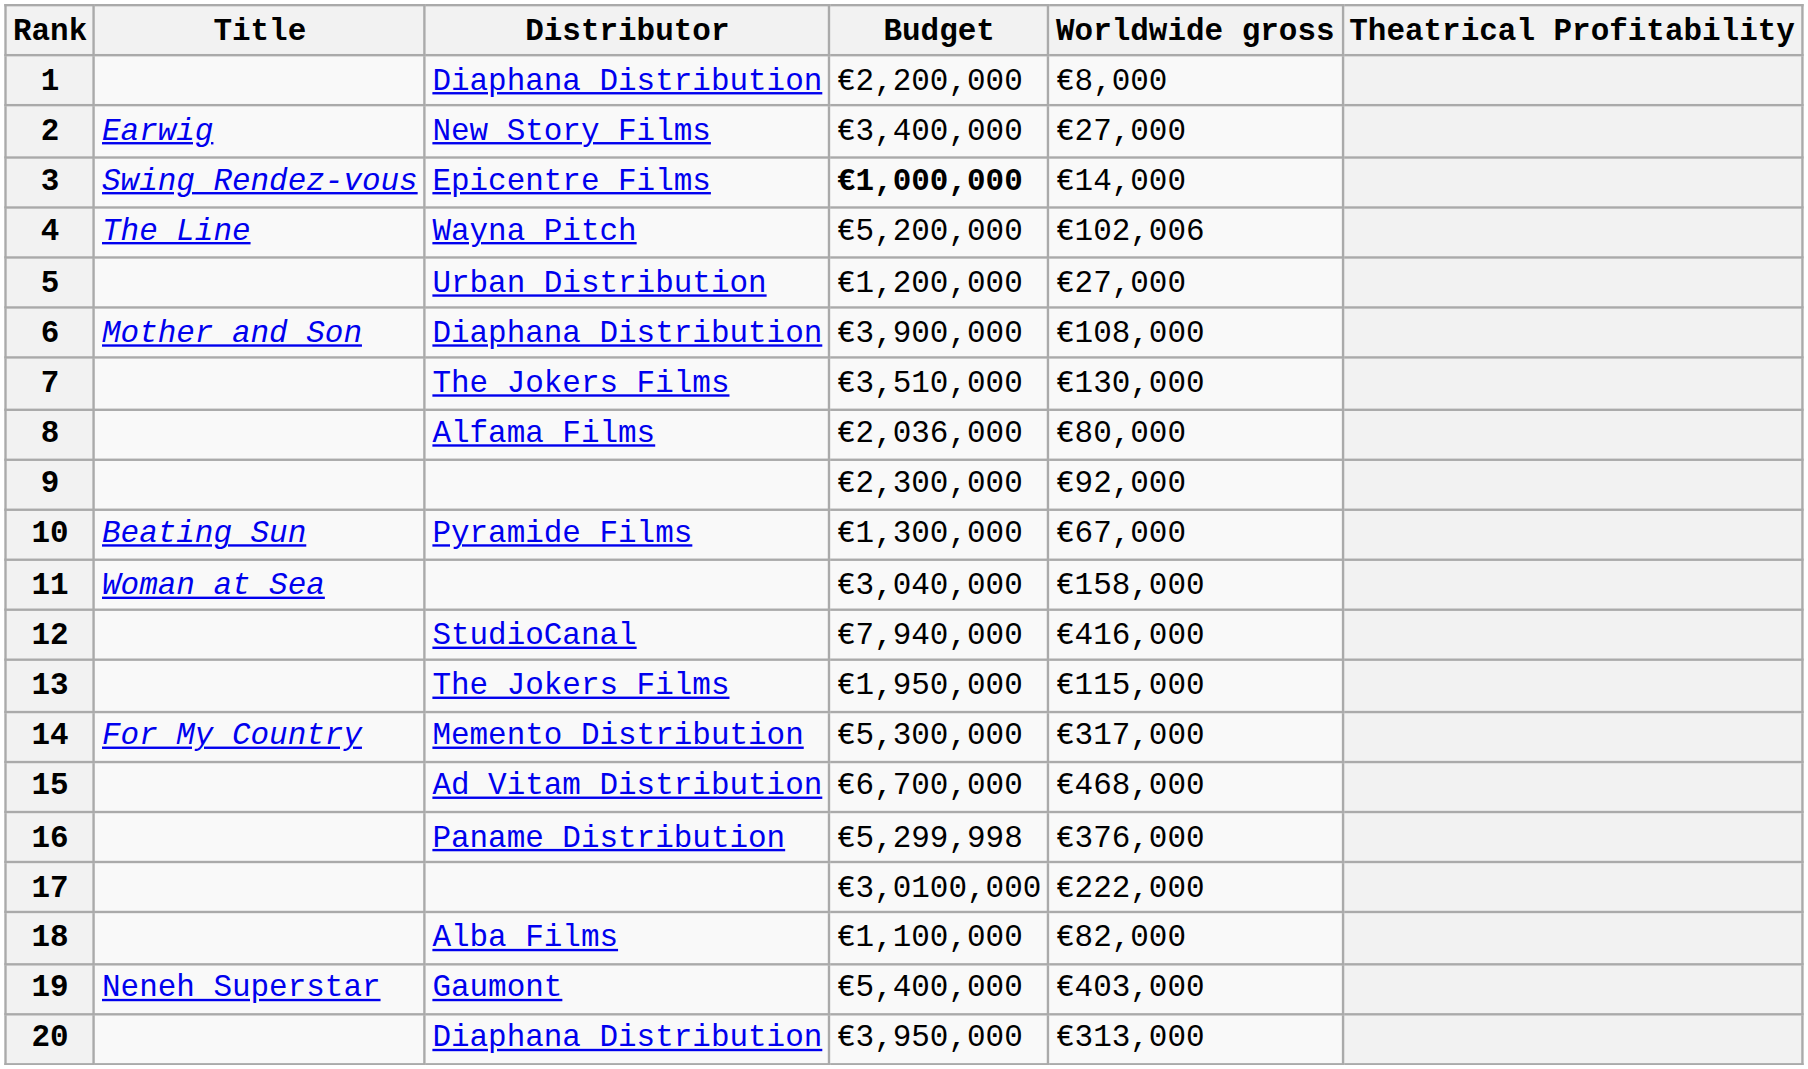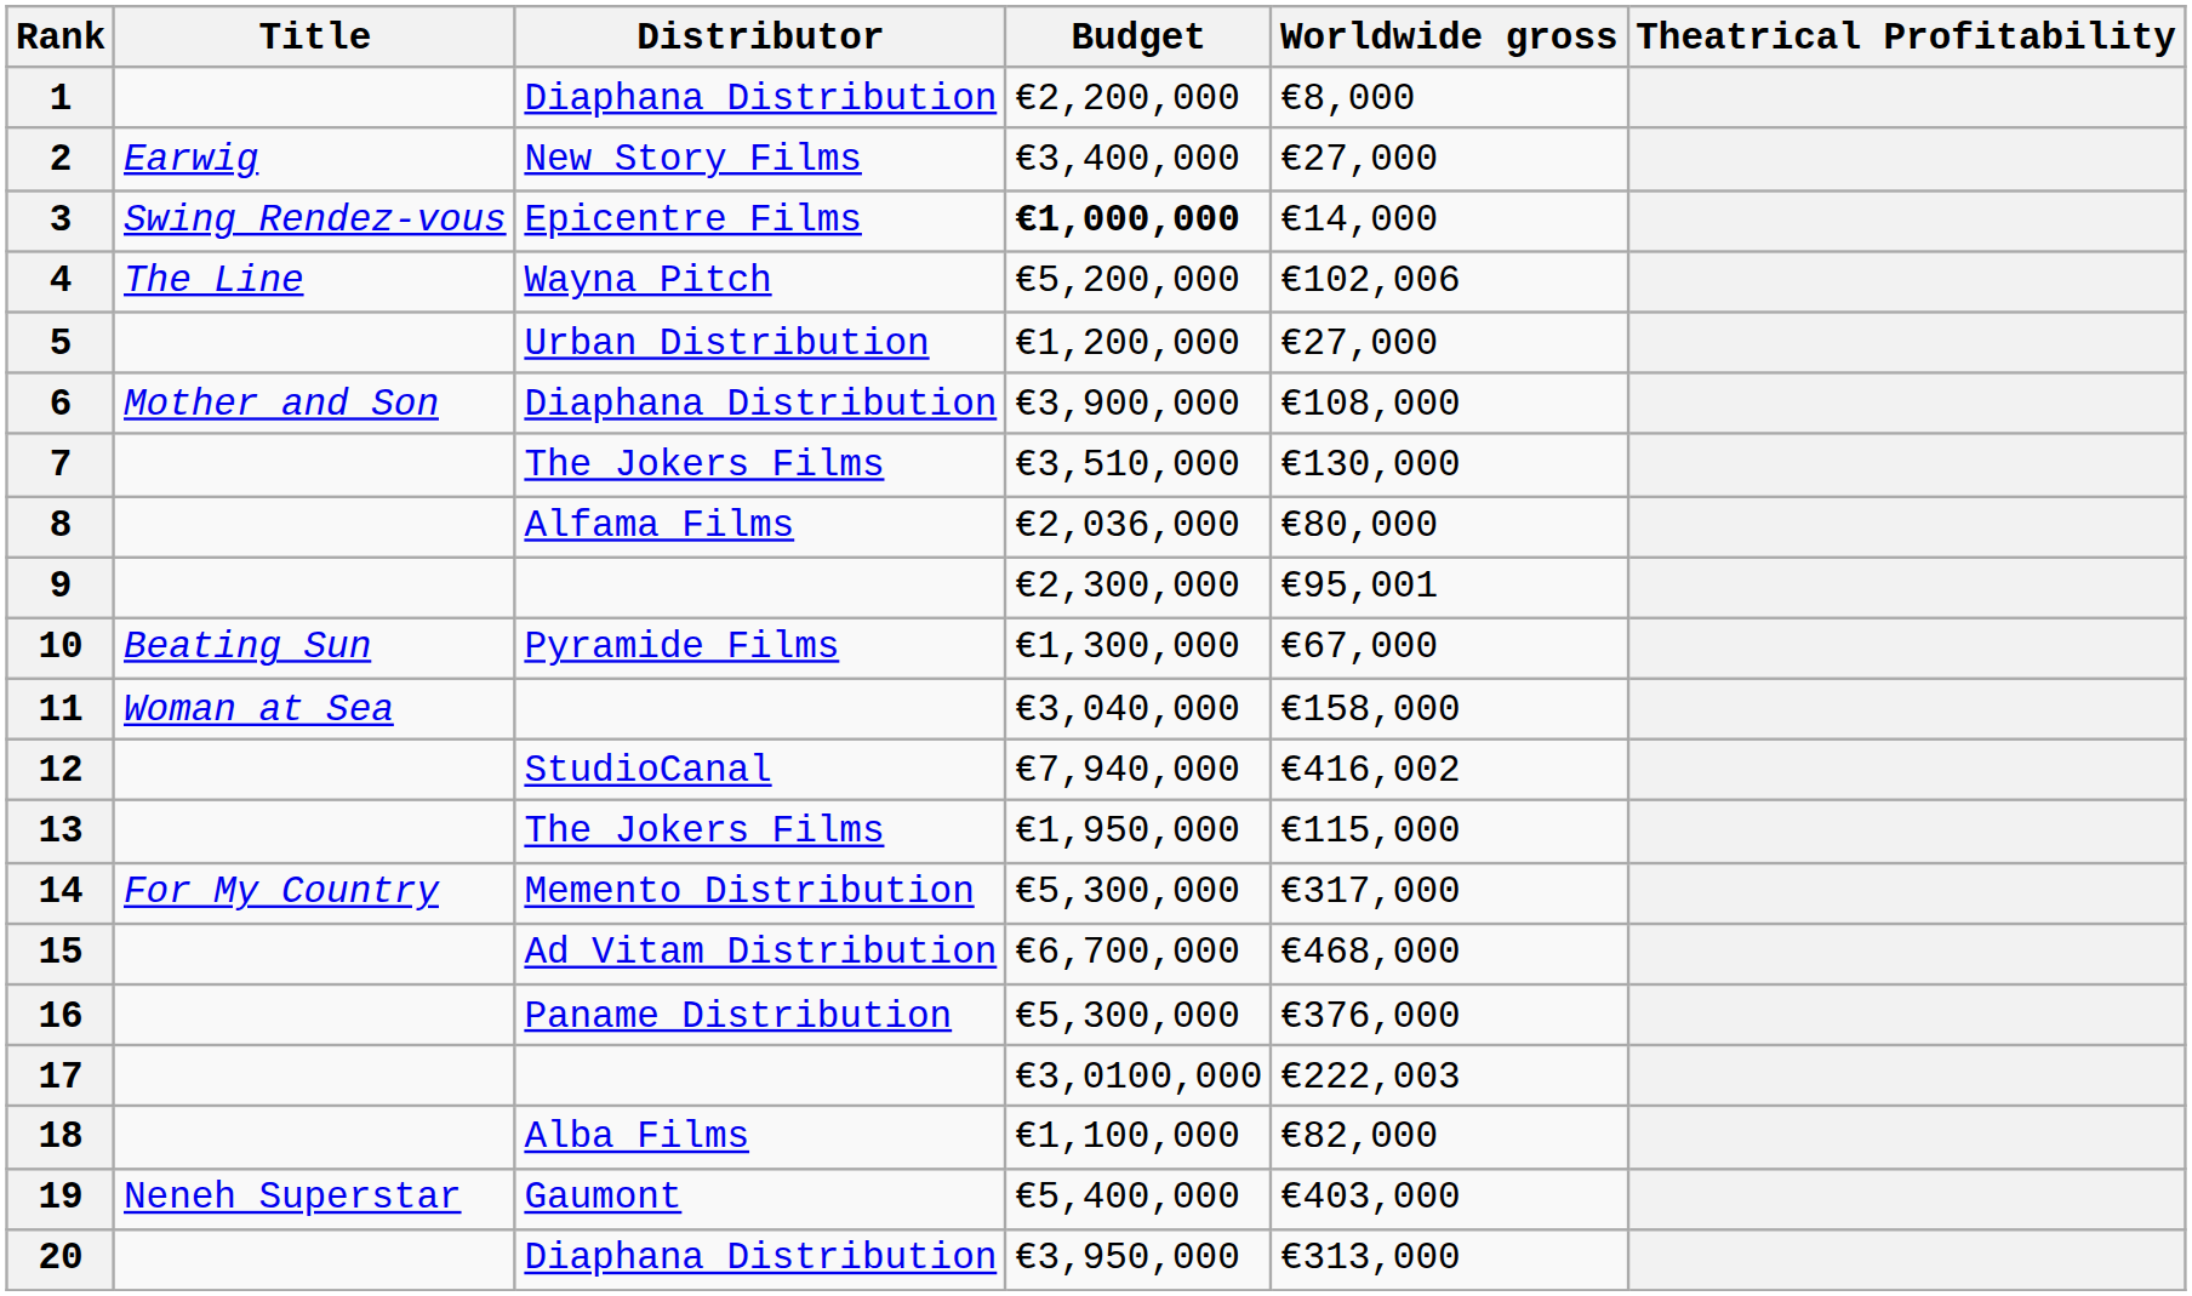 <table class="wikitable sortable" style="margin:auto; margin:auto;">
 <tr>
 <th>Rank</th>
 <th>Title</th>
 <th>Distributor</th>
 <th>Budget</th>
 <th>Worldwide gross</th>
 <th>Theatrical Profitability</th>
 </tr>
 <tr>
 <th style="text-align:center;">1</th>
 <td><em></em></td>
 <td><a href='#'>Diaphana Distribution</a></td>
 <td>€2,200,000</td>
 <td>€8,000</td>
 <th style="text-align:center;"></th>
 </tr>
 <tr>
 <th style="text-align:center;">2</th>
 <td><em><a href='#'>Earwig</a></em></td>
 <td><a href='#'>New Story Films</a></td>
 <td>€3,400,000</td>
 <td>€27,000</td>
 <th style="text-align:center;"></th>
 </tr>
 <tr>
 <th style="text-align:center;">3</th>
 <td><em><a href='#'>Swing Rendez-vous</a></em></td>
 <td><a href='#'>Epicentre Films</a></td>
 <td><strong>€1,000,000</strong></td>
 <td>€14,000</td>
 <th style="text-align:center;"></th>
 </tr>
 <tr>
 <th style="text-align:center;">4</th>
 <td><em><a href='#'>The Line</a></em></td>
 <td><a href='#'>Wayna Pitch</a></td>
 <td>€5,200,000</td>
 <td>€102,006</td>
 <th style="text-align:center;"></th>
 </tr>
 <tr>
 <th style="text-align:center;">5</th>
 <td><em></em></td>
 <td><a href='#'>Urban Distribution</a></td>
 <td>€1,200,000</td>
 <td>€27,000</td>
 <th style="text-align:center;"></th>
 </tr>
 <tr>
 <th style="text-align:center;">6</th>
 <td><em><a href='#'>Mother and Son</a></em></td>
 <td><a href='#'>Diaphana Distribution</a></td>
 <td>€3,900,000</td>
 <td>€108,000</td>
 <th style="text-align:center;"></th>
 </tr>
 <tr>
 <th style="text-align:center;">7</th>
 <td><em></em></td>
 <td><a href='#'>The Jokers Films</a></td>
 <td>€3,510,000</td>
 <td>€130,000</td>
 <th style="text-align:center;"></th>
 </tr>
 <tr>
 <th style="text-align:center;">8</th>
 <td><em></em></td>
 <td><a href='#'>Alfama Films</a></td>
 <td>€2,036,000</td>
 <td>€80,000</td>
 <th style="text-align:center;"></th>
 </tr>
 <tr>
 <th style="text-align:center;">9</th>
 <td><em></em></td>
 <td></td>
 <td>€2,300,000</td>
-<td>€92,000</td>
+<td>€95,001</td>
 <th style="text-align:center;"></th>
 </tr>
 <tr>
 <th style="text-align:center;">10</th>
 <td><em><a href='#'>Beating Sun</a></em></td>
 <td><a href='#'>Pyramide Films</a></td>
 <td>€1,300,000</td>
 <td>€67,000</td>
 <th style="text-align:center;"></th>
 </tr>
 <tr>
 <th style="text-align:center;">11</th>
 <td><em><a href='#'>Woman at Sea</a></em></td>
 <td></td>
 <td>€3,040,000</td>
 <td>€158,000</td>
 <th style="text-align:center;"></th>
 </tr>
 <tr>
 <th style="text-align:center;">12</th>
 <td><em></em></td>
 <td><a href='#'>StudioCanal</a></td>
 <td>€7,940,000</td>
-<td>€416,000</td>
+<td>€416,002</td>
 <th style="text-align:center;"></th>
 </tr>
 <tr>
 <th style="text-align:center;">13</th>
 <td><em></em></td>
 <td><a href='#'>The Jokers Films</a></td>
 <td>€1,950,000</td>
 <td>€115,000</td>
 <th style="text-align:center;"></th>
 </tr>
 <tr>
 <th style="text-align:center;">14</th>
 <td><em><a href='#'>For My Country</a><strong></td>
 <td><a href='#'>Memento Distribution</a></td>
 <td>€5,300,000</td>
 <td>€317,000</td>
 <th style="text-align:center;"></th>
 </tr>
 <tr>
 <th style="text-align:center;">15</th>
 <td></em><em></td>
 <td><a href='#'>Ad Vitam Distribution</a></td>
 <td>€6,700,000</td>
 <td>€468,000</td>
 <th style="text-align:center;"></th>
 </tr>
 <tr>
 <th style="text-align:center;">16</th>
 <td></em><em></td>
 <td><a href='#'>Paname Distribution</a></td>
-<td>€5,299,998</td>
+<td>€5,300,000</td>
 <td>€376,000</td>
 <th style="text-align:center;"></th>
 </tr>
 <tr>
 <th style="text-align:center;">17</th>
 <td></em><em></td>
 <td></td>
 <td>€3,0100,000</td>
-<td>€222,000</td>
+<td>€222,003</td>
 <th style="text-align:center;"></th>
 </tr>
 <tr>
 <th style="text-align:center;">18</th>
 <td></em><em></td>
 <td><a href='#'>Alba Films</a></td>
 <td>€1,100,000</td>
 <td>€82,000</td>
 <th style="text-align:center;"></th>
 </tr>
 <tr>
 <th style="text-align:center;">19</th>
 <td></em><a href='#'>Neneh Superstar</a><em></td>
 <td><a href='#'>Gaumont</a></td>
 <td>€5,400,000</td>
 <td>€403,000</td>
 <th style="text-align:center;"></th>
 </tr>
 <tr>
 <th style="text-align:center;">20</th>
 <td></em><em></td>
 <td><a href='#'>Diaphana Distribution</a></td>
 <td>€3,950,000</td>
 <td>€313,000</td>
 <th style="text-align:center;"></th>
 </tr>
 </table>
